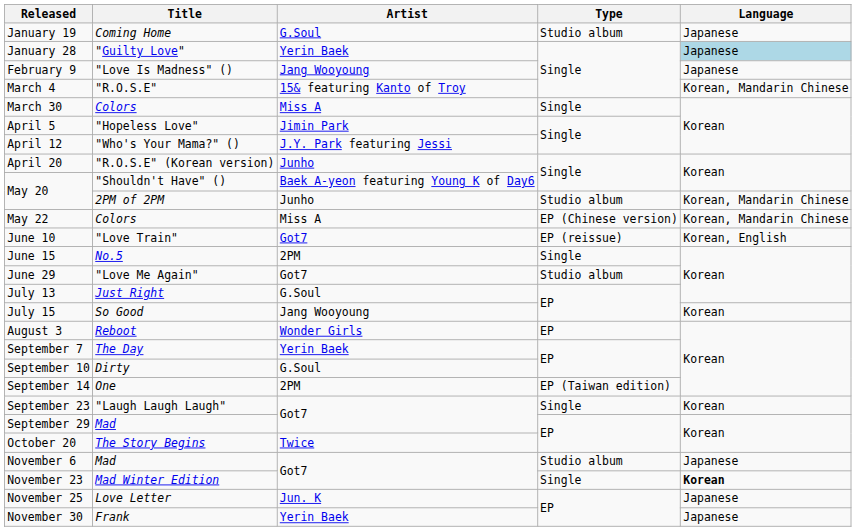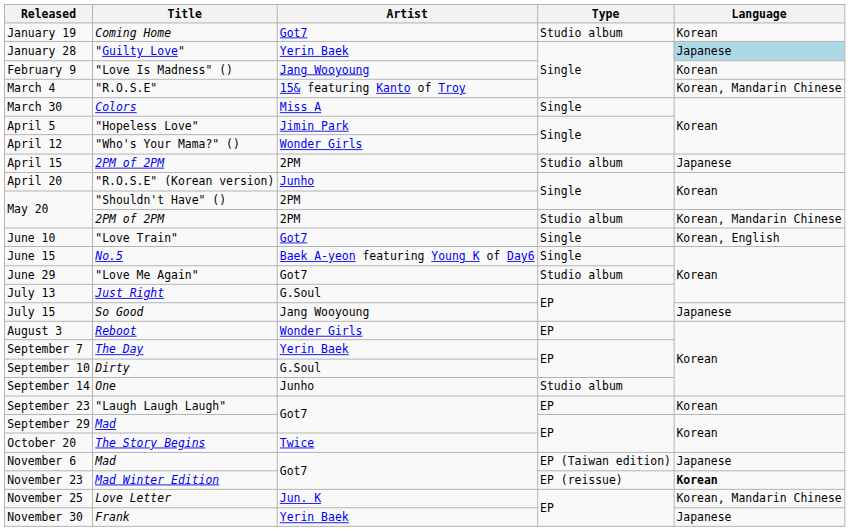 <table class="wikitable plainrowheaders">
 <tr>
 <th scope="col">Released</th>
 <th scope="col">Title</th>
 <th scope="col">Artist</th>
 <th scope="col">Type</th>
 <th scope="col">Language</th>
 </tr>
 <tr>
 <td>January 19</td>
 <td><em>Coming Home</em></td>
-<td><a href='#'>G.Soul</a></td>
+<td><a href='#'>Got7</a></td>
 <td>Studio album</td>
-<td>Japanese</td>
+<td>Korean</td>
 </tr>
 <tr>
 <td>January 28</td>
 <td>"<a href='#'>Guilty Love</a>"</td>
 <td><a href='#'>Yerin Baek</a></td>
 <td rowspan="3">Single</td>
 <td style="background: lightblue;">Japanese</td>
 </tr>
 <tr>
 <td>February 9</td>
 <td>"Love Is Madness" ()</td>
 <td><a href='#'>Jang Wooyoung</a></td>
-<td>Japanese</td>
+<td>Korean</td>
 </tr>
 <tr>
 <td>March 4</td>
 <td>"R.O.S.E"</td>
 <td><a href='#'>15&</a> featuring <a href='#'>Kanto</a> of <a href='#'>Troy</a></td>
 <td>Korean, Mandarin Chinese</td>
 </tr>
 <tr>
 <td>March 30</td>
 <td><em><a href='#'>Colors</a></em></td>
 <td><a href='#'>Miss A</a></td>
 <td>Single</td>
 <td rowspan="3">Korean</td>
 </tr>
 <tr>
 <td>April 5</td>
 <td>"Hopeless Love"</td>
 <td><a href='#'>Jimin Park</a></td>
 <td rowspan="2">Single</td>
 </tr>
 <tr>
 <td>April 12</td>
 <td>"Who's Your Mama?" ()</td>
-<td><a href='#'>J.Y. Park</a> featuring <a href='#'>Jessi</a></td>
+<td><a href='#'>Wonder Girls</a></td>
+</tr>
+<tr>
+<td>April 15</td>
+<td><em><a href='#'>2PM of 2PM</a></em></td>
+<td>2PM</td>
+<td>Studio album</td>
+<td>Japanese</td>
 </tr>
 <tr>
 <td>April 20</td>
 <td>"R.O.S.E" (Korean version)</td>
 <td><a href='#'>Junho</a></td>
 <td rowspan="2">Single</td>
 <td rowspan="2">Korean</td>
 </tr>
 <tr>
 <td rowspan="2">May 20</td>
 <td>"Shouldn't Have" ()</td>
-<td><a href='#'>Baek A-yeon</a> featuring <a href='#'>Young K</a> of <a href='#'>Day6</a></td>
+<td>2PM</td>
 </tr>
 <tr>
 <td><em>2PM of 2PM</em></td>
-<td>Junho</td>
+<td>2PM</td>
 <td>Studio album</td>
-<td>Korean, Mandarin Chinese</td>
-</tr>
-<tr>
-<td>May 22</td>
-<td><em>Colors</em></td>
-<td>Miss A</td>
-<td>EP (Chinese version)</td>
 <td>Korean, Mandarin Chinese</td>
 </tr>
 <tr>
 <td>June 10</td>
 <td>"Love Train"</td>
 <td><a href='#'>Got7</a></td>
-<td>EP (reissue)</td>
+<td>Single</td>
 <td>Korean, English</td>
 </tr>
 <tr>
 <td>June 15</td>
 <td><em><a href='#'>No.5</a></em></td>
-<td>2PM</td>
+<td><a href='#'>Baek A-yeon</a> featuring <a href='#'>Young K</a> of <a href='#'>Day6</a></td>
 <td>Single</td>
 <td rowspan="3">Korean</td>
 </tr>
 <tr>
 <td>June 29</td>
 <td>"Love Me Again"</td>
 <td>Got7</td>
 <td>Studio album</td>
 </tr>
 <tr>
 <td>July 13</td>
 <td><em><a href='#'>Just Right</a></em></td>
 <td>G.Soul</td>
 <td rowspan="2">EP</td>
 </tr>
 <tr>
 <td>July 15</td>
 <td><em>So Good</em></td>
 <td>Jang Wooyoung</td>
-<td>Korean</td>
+<td>Japanese</td>
 </tr>
 <tr>
 <td>August 3</td>
 <td><em><a href='#'>Reboot</a></em></td>
 <td><a href='#'>Wonder Girls</a></td>
 <td>EP</td>
 <td rowspan="4">Korean</td>
 </tr>
 <tr>
 <td>September 7</td>
 <td><em><a href='#'>The Day</a></em></td>
 <td><a href='#'>Yerin Baek</a></td>
 <td rowspan="2">EP</td>
 </tr>
 <tr>
 <td>September 10</td>
 <td><em>Dirty</em></td>
 <td>G.Soul</td>
 </tr>
 <tr>
 <td>September 14</td>
 <td><em>One</em></td>
-<td>2PM</td>
-<td>EP (Taiwan edition)</td>
+<td>Junho</td>
+<td>Studio album</td>
 </tr>
 <tr>
 <td>September 23</td>
 <td>"Laugh Laugh Laugh"</td>
 <td rowspan="2">Got7</td>
-<td>Single</td>
+<td>EP</td>
 <td>Korean</td>
 </tr>
 <tr>
 <td>September 29</td>
 <td><em><a href='#'>Mad</a></em></td>
 <td rowspan="2">EP</td>
 <td rowspan="2">Korean</td>
 </tr>
 <tr>
 <td>October 20</td>
 <td><em><a href='#'>The Story Begins</a></em></td>
 <td><a href='#'>Twice</a></td>
 </tr>
 <tr>
 <td>November 6</td>
 <td><em>Mad</em></td>
 <td rowspan="2">Got7</td>
-<td>Studio album</td>
+<td>EP (Taiwan edition)</td>
 <td>Japanese</td>
 </tr>
 <tr>
 <td>November 23</td>
 <td><em><a href='#'>Mad Winter Edition</a></em></td>
-<td>Single</td>
+<td>EP (reissue)</td>
 <td><strong>Korean</strong></td>
 </tr>
 <tr>
 <td>November 25</td>
 <td><em>Love Letter</em></td>
 <td><a href='#'>Jun. K</a></td>
 <td rowspan="2">EP</td>
-<td>Japanese</td>
+<td>Korean, Mandarin Chinese</td>
 </tr>
 <tr>
 <td>November 30</td>
 <td><em>Frank</em></td>
 <td><a href='#'>Yerin Baek</a></td>
 <td>Japanese</td>
 </tr>
 </table>
